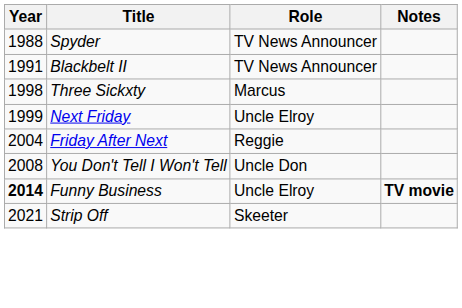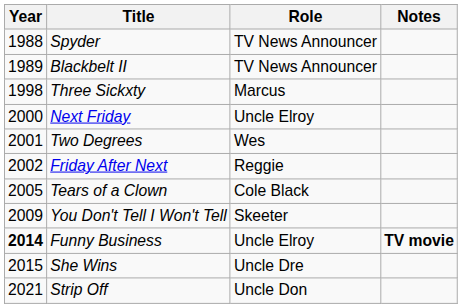 <table class="wikitable sortable">
 <tr>
 <th>Year</th>
 <th>Title</th>
 <th>Role</th>
 <th class="unsortable">Notes</th>
 </tr>
 <tr>
 <td>1988</td>
 <td><em>Spyder</em></td>
 <td>TV News Announcer</td>
 <td></td>
 </tr>
 <tr>
-<td>1991</td>
+<td>1989</td>
 <td><em>Blackbelt II</em></td>
 <td>TV News Announcer</td>
 <td></td>
 </tr>
 <tr>
 <td>1998</td>
 <td><em>Three Sickxty</em></td>
 <td>Marcus</td>
 <td></td>
 </tr>
 <tr>
-<td>1999</td>
+<td>2000</td>
 <td><em><a href='#'>Next Friday</a></em></td>
 <td>Uncle Elroy</td>
 <td></td>
 </tr>
 <tr>
-<td>2004</td>
+<td>2001</td>
+<td><em>Two Degrees</em></td>
+<td>Wes</td>
+<td></td>
+</tr>
+<tr>
+<td>2002</td>
 <td><em><a href='#'>Friday After Next</a></em></td>
 <td>Reggie</td>
 <td></td>
 </tr>
 <tr>
-<td>2008</td>
+<td>2005</td>
+<td><em>Tears of a Clown</em></td>
+<td>Cole Black</td>
+<td></td>
+</tr>
+<tr>
+<td>2009</td>
 <td><em>You Don't Tell I Won't Tell</em></td>
-<td>Uncle Don</td>
+<td>Skeeter</td>
 <td></td>
 </tr>
 <tr>
 <td><strong>2014</strong></td>
 <td><em>Funny Business</em></td>
 <td>Uncle Elroy</td>
 <td><strong>TV movie</strong></td>
 </tr>
 <tr>
+<td>2015</td>
+<td><em>She Wins</em></td>
+<td>Uncle Dre</td>
+<td></td>
+</tr>
+<tr>
 <td>2021</td>
 <td><em>Strip Off</em></td>
-<td>Skeeter</td>
+<td>Uncle Don</td>
 <td></td>
 </tr>
 </table>
